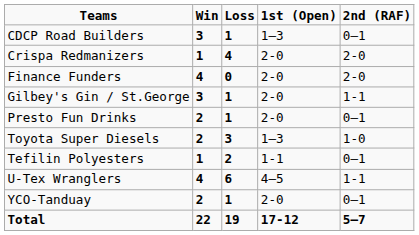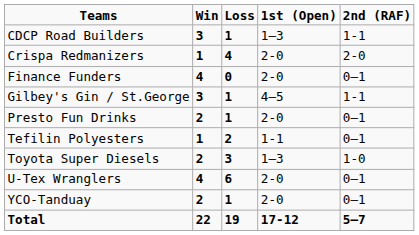 <table class=wikitable sortable>
 <tr align=center>
 <td><strong>Teams</strong></td>
 <td><strong>Win</strong></td>
 <td><strong>Loss</strong></td>
 <td><strong>1st (Open)</strong></td>
 <td><strong>2nd (RAF)</strong></td>
 </tr>
 <tr>
 <td>CDCP Road Builders</td>
 <td><strong>3</strong></td>
 <td><strong>1</strong></td>
 <td>1–3</td>
-<td>0–1</td>
+<td>1-1</td>
 </tr>
 <tr>
 <td>Crispa Redmanizers</td>
 <td><strong>1</strong></td>
 <td><strong>4</strong></td>
 <td>2-0</td>
 <td>2-0</td>
 </tr>
 <tr>
 <td>Finance Funders</td>
 <td><strong>4</strong></td>
 <td><strong>0</strong></td>
 <td>2-0</td>
-<td>2-0</td>
+<td>0–1</td>
 </tr>
 <tr>
 <td>Gilbey's Gin / St.George</td>
 <td><strong>3</strong></td>
 <td><strong>1</strong></td>
-<td>2-0</td>
+<td>4–5</td>
 <td>1-1</td>
 </tr>
 <tr>
 <td>Presto Fun Drinks</td>
 <td><strong>2</strong></td>
 <td><strong>1</strong></td>
 <td>2-0</td>
 <td>0–1</td>
 </tr>
 <tr>
+<td>Tefilin Polyesters</td>
+<td><strong>1</strong></td>
+<td><strong>2</strong></td>
+<td>1-1</td>
+<td>0–1</td>
+</tr>
+<tr>
 <td>Toyota Super Diesels</td>
 <td><strong>2</strong></td>
 <td><strong>3</strong></td>
 <td>1–3</td>
 <td>1-0</td>
 </tr>
 <tr>
-<td>Tefilin Polyesters</td>
-<td><strong>1</strong></td>
-<td><strong>2</strong></td>
-<td>1-1</td>
-<td>0–1</td>
-</tr>
-<tr>
 <td>U-Tex Wranglers</td>
 <td><strong>4</strong></td>
 <td><strong>6</strong></td>
-<td>4–5</td>
-<td>1-1</td>
+<td>2-0</td>
+<td>0–1</td>
 </tr>
 <tr>
 <td>YCO-Tanduay</td>
 <td><strong>2</strong></td>
 <td><strong>1</strong></td>
 <td>2-0</td>
 <td>0–1</td>
 </tr>
 <tr>
 <td><strong>Total</strong></td>
 <td><strong>22</strong></td>
 <td><strong>19</strong></td>
 <td><strong>17-12</strong></td>
 <td><strong>5–7</strong></td>
 </tr>
 </table>
